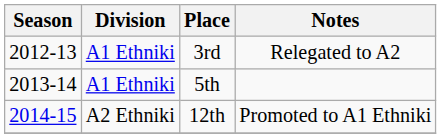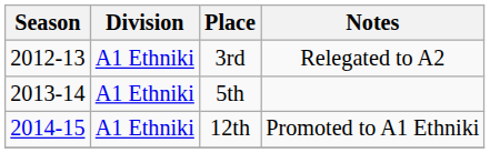 <table class="wikitable" style="text-align:center">
 <tr>
 <th>Season</th>
 <th>Division</th>
 <th>Place</th>
 <th>Notes</th>
 </tr>
 <tr>
 <td>2012-13</td>
 <td><a href='#'>A1 Ethniki</a></td>
 <td>3rd</td>
 <td>Relegated to A2</td>
 </tr>
 <tr>
 <td>2013-14</td>
 <td><a href='#'>A1 Ethniki</a></td>
 <td>5th</td>
 <td></td>
 </tr>
 <tr>
 <td><a href='#'>2014-15</a></td>
-<td>A2 Ethniki</td>
+<td><a href='#'>A1 Ethniki</a></td>
 <td>12th</td>
 <td>Promoted to A1 Ethniki</td>
 </tr>
 <tr>
 </tr>
 </table>
